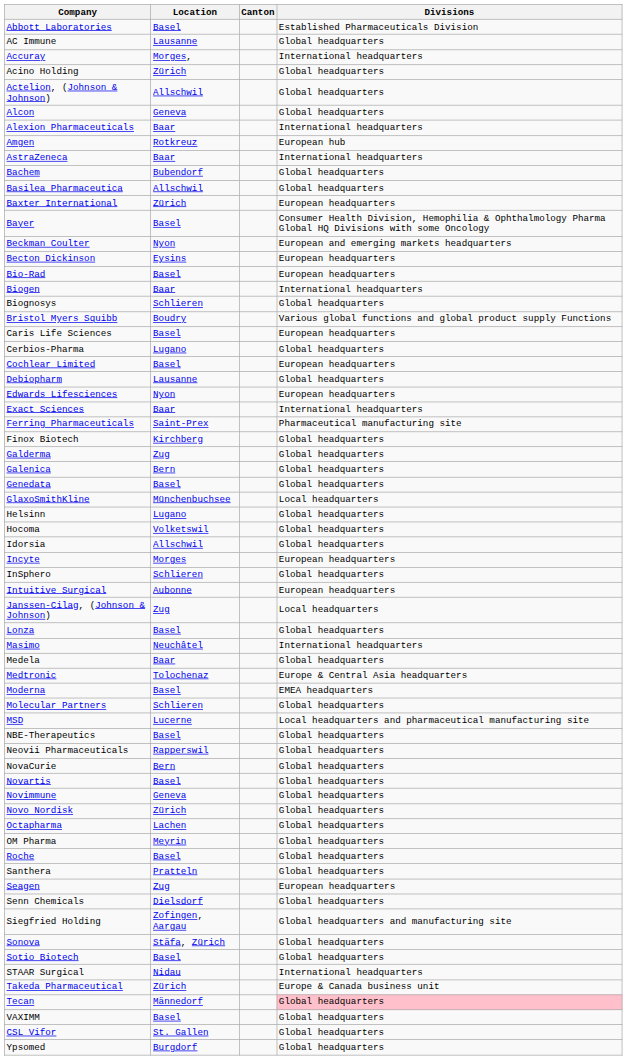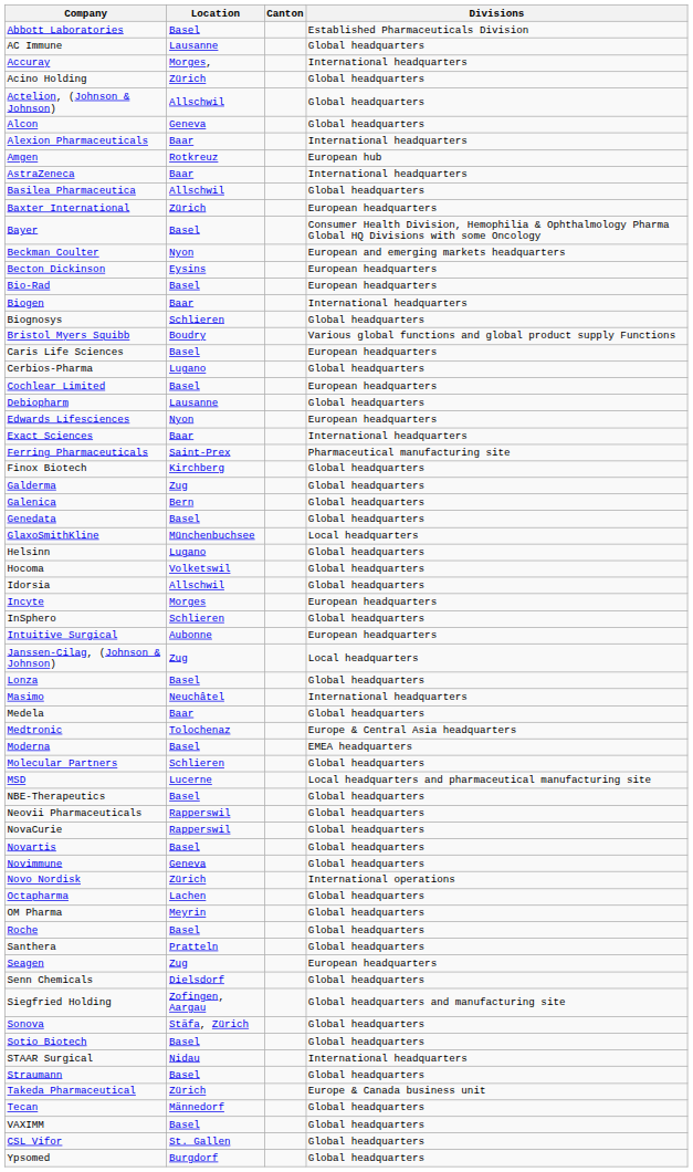 <table class="wikitable sortable">
 <tr>
 <th>Company</th>
 <th>Location</th>
 <th>Canton</th>
 <th>Divisions</th>
 </tr>
 <tr>
 <td><a href='#'>Abbott Laboratories</a></td>
 <td><a href='#'>Basel</a></td>
 <td></td>
 <td>Established Pharmaceuticals Division</td>
 </tr>
 <tr>
 <td>AC Immune</td>
 <td><a href='#'>Lausanne</a></td>
 <td></td>
 <td>Global headquarters</td>
 </tr>
 <tr>
 <td><a href='#'>Accuray</a></td>
 <td><a href='#'>Morges</a>,</td>
 <td></td>
 <td>International headquarters</td>
 </tr>
 <tr>
 <td>Acino Holding</td>
 <td><a href='#'>Zürich</a></td>
 <td></td>
 <td>Global headquarters</td>
 </tr>
 <tr>
 <td><a href='#'>Actelion</a>, (<a href='#'>Johnson & Johnson</a>)</td>
 <td><a href='#'>Allschwil</a></td>
 <td></td>
 <td>Global headquarters</td>
 </tr>
 <tr>
 <td><a href='#'>Alcon</a></td>
 <td><a href='#'>Geneva</a></td>
 <td></td>
 <td>Global headquarters</td>
 </tr>
 <tr>
 <td><a href='#'>Alexion Pharmaceuticals</a></td>
 <td><a href='#'>Baar</a></td>
 <td></td>
 <td>International headquarters</td>
 </tr>
 <tr>
 <td><a href='#'>Amgen</a></td>
 <td><a href='#'>Rotkreuz</a></td>
 <td></td>
 <td>European hub</td>
 </tr>
 <tr>
 <td><a href='#'>AstraZeneca</a></td>
 <td><a href='#'>Baar</a></td>
 <td></td>
 <td>International headquarters</td>
-</tr>
-<tr>
-<td><a href='#'>Bachem</a></td>
-<td><a href='#'>Bubendorf</a></td>
-<td></td>
-<td>Global headquarters</td>
 </tr>
 <tr>
 <td><a href='#'>Basilea Pharmaceutica</a></td>
 <td><a href='#'>Allschwil</a></td>
 <td></td>
 <td>Global headquarters</td>
 </tr>
 <tr>
 <td><a href='#'>Baxter International</a></td>
 <td><a href='#'>Zürich</a></td>
 <td></td>
 <td>European headquarters</td>
 </tr>
 <tr>
 <td><a href='#'>Bayer</a></td>
 <td><a href='#'>Basel</a></td>
 <td></td>
 <td>Consumer Health Division, Hemophilia & Ophthalmology Pharma Global HQ Divisions with some Oncology</td>
 </tr>
 <tr>
 <td><a href='#'>Beckman Coulter</a></td>
 <td><a href='#'>Nyon</a></td>
 <td></td>
 <td>European and emerging markets headquarters</td>
 </tr>
 <tr>
 <td><a href='#'>Becton Dickinson</a></td>
 <td><a href='#'>Eysins</a></td>
 <td></td>
 <td>European headquarters</td>
 </tr>
 <tr>
 <td><a href='#'>Bio-Rad</a></td>
 <td><a href='#'>Basel</a></td>
 <td></td>
 <td>European headquarters</td>
 </tr>
 <tr>
 <td><a href='#'>Biogen</a></td>
 <td><a href='#'>Baar</a></td>
 <td></td>
 <td>International headquarters</td>
 </tr>
 <tr>
 <td>Biognosys</td>
 <td><a href='#'>Schlieren</a></td>
 <td></td>
 <td>Global headquarters</td>
 </tr>
 <tr>
 <td><a href='#'>Bristol Myers Squibb</a></td>
 <td><a href='#'>Boudry</a></td>
 <td></td>
 <td>Various global functions and global product supply Functions</td>
 </tr>
 <tr>
 <td>Caris Life Sciences</td>
 <td><a href='#'>Basel</a></td>
 <td></td>
 <td>European headquarters</td>
 </tr>
 <tr>
 <td>Cerbios-Pharma</td>
 <td><a href='#'>Lugano</a></td>
 <td></td>
 <td>Global headquarters</td>
 </tr>
 <tr>
 <td><a href='#'>Cochlear Limited</a></td>
 <td><a href='#'>Basel</a></td>
 <td></td>
 <td>European headquarters</td>
 </tr>
 <tr>
 <td><a href='#'>Debiopharm</a></td>
 <td><a href='#'>Lausanne</a></td>
 <td></td>
 <td>Global headquarters</td>
 </tr>
 <tr>
 <td><a href='#'>Edwards Lifesciences</a></td>
 <td><a href='#'>Nyon</a></td>
 <td></td>
 <td>European headquarters</td>
 </tr>
 <tr>
 <td><a href='#'>Exact Sciences</a></td>
 <td><a href='#'>Baar</a></td>
 <td></td>
 <td>International headquarters</td>
 </tr>
 <tr>
 <td><a href='#'>Ferring Pharmaceuticals</a></td>
 <td><a href='#'>Saint-Prex</a></td>
 <td></td>
 <td>Pharmaceutical manufacturing site</td>
 </tr>
 <tr>
 <td>Finox Biotech</td>
 <td><a href='#'>Kirchberg</a></td>
 <td></td>
 <td>Global headquarters</td>
 </tr>
 <tr>
 <td><a href='#'>Galderma</a></td>
 <td><a href='#'>Zug</a></td>
 <td></td>
 <td>Global headquarters</td>
 </tr>
 <tr>
 <td><a href='#'>Galenica</a></td>
 <td><a href='#'>Bern</a></td>
 <td></td>
 <td>Global headquarters</td>
 </tr>
 <tr>
 <td><a href='#'>Genedata</a></td>
 <td><a href='#'>Basel</a></td>
 <td></td>
 <td>Global headquarters</td>
 </tr>
 <tr>
 <td><a href='#'>GlaxoSmithKline</a></td>
 <td><a href='#'>Münchenbuchsee</a></td>
 <td></td>
 <td>Local headquarters</td>
 </tr>
 <tr>
 <td>Helsinn</td>
 <td><a href='#'>Lugano</a></td>
 <td></td>
 <td>Global headquarters</td>
 </tr>
 <tr>
 <td>Hocoma</td>
 <td><a href='#'>Volketswil</a></td>
 <td></td>
 <td>Global headquarters</td>
 </tr>
 <tr>
 <td>Idorsia</td>
 <td><a href='#'>Allschwil</a></td>
 <td></td>
 <td>Global headquarters</td>
 </tr>
 <tr>
 <td><a href='#'>Incyte</a></td>
 <td><a href='#'>Morges</a></td>
 <td></td>
 <td>European headquarters</td>
 </tr>
 <tr>
 <td>InSphero</td>
 <td><a href='#'>Schlieren</a></td>
 <td></td>
 <td>Global headquarters</td>
 </tr>
 <tr>
 <td><a href='#'>Intuitive Surgical</a></td>
 <td><a href='#'>Aubonne</a></td>
 <td></td>
 <td>European headquarters</td>
 </tr>
 <tr>
 <td><a href='#'>Janssen-Cilag</a>, (<a href='#'>Johnson & Johnson</a>)</td>
 <td><a href='#'>Zug</a></td>
 <td></td>
 <td>Local headquarters</td>
 </tr>
 <tr>
 <td><a href='#'>Lonza</a></td>
 <td><a href='#'>Basel</a></td>
 <td></td>
 <td>Global headquarters</td>
 </tr>
 <tr>
 <td><a href='#'>Masimo</a></td>
 <td><a href='#'>Neuchâtel</a></td>
 <td></td>
 <td>International headquarters</td>
 </tr>
 <tr>
 <td>Medela</td>
 <td><a href='#'>Baar</a></td>
 <td></td>
 <td>Global headquarters</td>
 </tr>
 <tr>
 <td><a href='#'>Medtronic</a></td>
 <td><a href='#'>Tolochenaz</a></td>
 <td></td>
 <td>Europe & Central Asia headquarters</td>
 </tr>
 <tr>
 <td><a href='#'>Moderna</a></td>
 <td><a href='#'>Basel</a></td>
 <td></td>
 <td>EMEA headquarters</td>
 </tr>
 <tr>
 <td><a href='#'>Molecular Partners</a></td>
 <td><a href='#'>Schlieren</a></td>
 <td></td>
 <td>Global headquarters</td>
 </tr>
 <tr>
 <td><a href='#'>MSD</a></td>
 <td><a href='#'>Lucerne</a></td>
 <td></td>
 <td>Local headquarters and pharmaceutical manufacturing site</td>
 </tr>
 <tr>
 <td>NBE-Therapeutics</td>
 <td><a href='#'>Basel</a></td>
 <td></td>
 <td>Global headquarters</td>
 </tr>
 <tr>
 <td>Neovii Pharmaceuticals</td>
 <td><a href='#'>Rapperswil</a></td>
 <td></td>
 <td>Global headquarters</td>
 </tr>
 <tr>
 <td>NovaCurie</td>
-<td><a href='#'>Bern</a></td>
+<td><a href='#'>Rapperswil</a></td>
 <td></td>
 <td>Global headquarters</td>
 </tr>
 <tr>
 <td><a href='#'>Novartis</a></td>
 <td><a href='#'>Basel</a></td>
 <td></td>
 <td>Global headquarters</td>
 </tr>
 <tr>
 <td><a href='#'>Novimmune</a></td>
 <td><a href='#'>Geneva</a></td>
 <td></td>
 <td>Global headquarters</td>
 </tr>
 <tr>
 <td><a href='#'>Novo Nordisk</a></td>
 <td><a href='#'>Zürich</a></td>
 <td></td>
-<td>Global headquarters</td>
+<td>International operations</td>
 </tr>
 <tr>
 <td><a href='#'>Octapharma</a></td>
 <td><a href='#'>Lachen</a></td>
 <td></td>
 <td>Global headquarters</td>
 </tr>
 <tr>
 <td>OM Pharma</td>
 <td><a href='#'>Meyrin</a></td>
 <td></td>
 <td>Global headquarters</td>
 </tr>
 <tr>
 <td><a href='#'>Roche</a></td>
 <td><a href='#'>Basel</a></td>
 <td></td>
 <td>Global headquarters</td>
 </tr>
 <tr>
 <td>Santhera</td>
 <td><a href='#'>Pratteln</a></td>
 <td></td>
 <td>Global headquarters</td>
 </tr>
 <tr>
 <td><a href='#'>Seagen</a></td>
 <td><a href='#'>Zug</a></td>
 <td></td>
 <td>European headquarters</td>
 </tr>
 <tr>
 <td>Senn Chemicals</td>
 <td><a href='#'>Dielsdorf</a></td>
 <td></td>
 <td>Global headquarters</td>
 </tr>
 <tr>
 <td>Siegfried Holding</td>
 <td><a href='#'>Zofingen</a>, <a href='#'>Aargau</a></td>
 <td></td>
 <td>Global headquarters and manufacturing site</td>
 </tr>
 <tr>
 <td><a href='#'>Sonova</a></td>
 <td><a href='#'>Stäfa</a>, <a href='#'>Zürich</a></td>
 <td></td>
 <td>Global headquarters</td>
 </tr>
 <tr>
 <td><a href='#'>Sotio Biotech</a></td>
 <td><a href='#'>Basel</a></td>
 <td></td>
 <td>Global headquarters</td>
 </tr>
 <tr>
 <td>STAAR Surgical</td>
 <td><a href='#'>Nidau</a></td>
 <td></td>
 <td>International headquarters</td>
 </tr>
 <tr>
+<td><a href='#'>Straumann</a></td>
+<td><a href='#'>Basel</a></td>
+<td></td>
+<td>Global headquarters</td>
+</tr>
+<tr>
 <td><a href='#'>Takeda Pharmaceutical</a></td>
 <td><a href='#'>Zürich</a></td>
 <td></td>
 <td>Europe & Canada business unit</td>
 </tr>
 <tr>
 <td><a href='#'>Tecan</a></td>
 <td><a href='#'>Männedorf</a></td>
 <td></td>
-<td style="background: pink;">Global headquarters</td>
+<td>Global headquarters</td>
 </tr>
 <tr>
 <td>VAXIMM</td>
 <td><a href='#'>Basel</a></td>
 <td></td>
 <td>Global headquarters</td>
 </tr>
 <tr>
 <td><a href='#'>CSL Vifor</a></td>
 <td><a href='#'>St. Gallen</a></td>
 <td></td>
 <td>Global headquarters</td>
 </tr>
 <tr>
 <td>Ypsomed</td>
 <td><a href='#'>Burgdorf</a></td>
 <td></td>
 <td>Global headquarters</td>
 </tr>
 </table>
